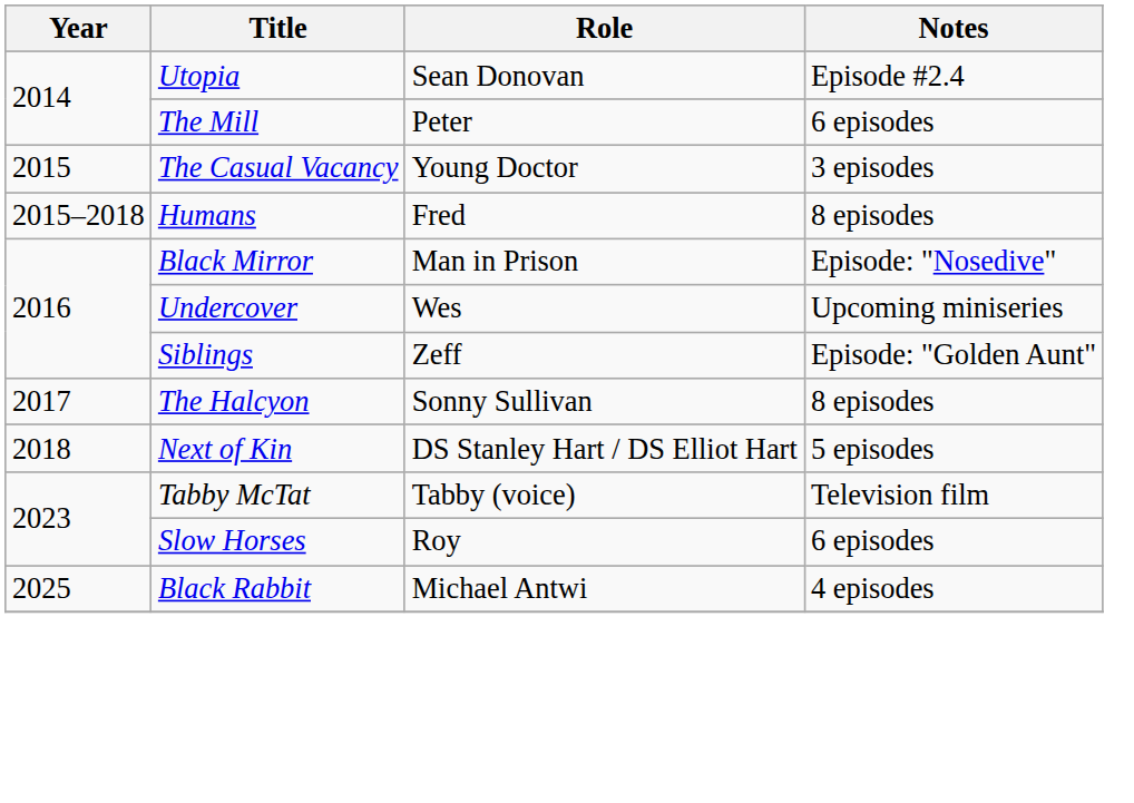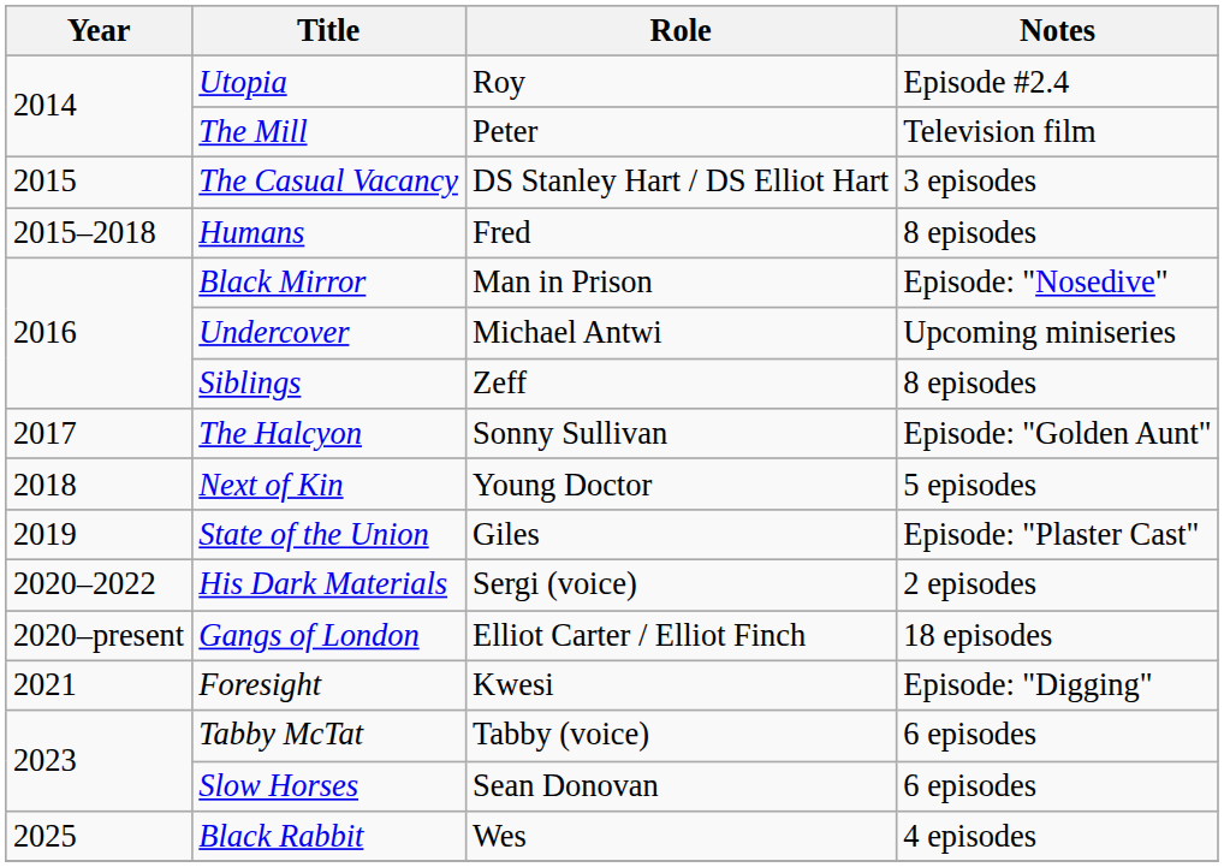 <table class="wikitable sortable">
 <tr>
 <th>Year</th>
 <th>Title</th>
 <th>Role</th>
 <th class="unsortable">Notes</th>
 </tr>
 <tr>
 <td rowspan="2">2014</td>
 <td><em><a href='#'>Utopia</a></em></td>
-<td>Sean Donovan</td>
+<td>Roy</td>
 <td>Episode #2.4</td>
 </tr>
 <tr>
 <td><em><a href='#'>The Mill</a></em></td>
 <td>Peter</td>
-<td>6 episodes</td>
+<td>Television film</td>
 </tr>
 <tr>
 <td>2015</td>
 <td><em><a href='#'>The Casual Vacancy</a></em></td>
-<td>Young Doctor</td>
+<td>DS Stanley Hart / DS Elliot Hart</td>
 <td>3 episodes</td>
 </tr>
 <tr>
 <td>2015–2018</td>
 <td><em><a href='#'>Humans</a></em></td>
 <td>Fred</td>
 <td>8 episodes</td>
 </tr>
 <tr>
 <td rowspan="3">2016</td>
 <td><em><a href='#'>Black Mirror</a></em></td>
 <td>Man in Prison</td>
 <td>Episode: "<a href='#'>Nosedive</a>"</td>
 </tr>
 <tr>
 <td><em><a href='#'>Undercover</a></em></td>
-<td>Wes</td>
+<td>Michael Antwi</td>
 <td>Upcoming miniseries</td>
 </tr>
 <tr>
 <td><em><a href='#'>Siblings</a></em></td>
 <td>Zeff</td>
-<td>Episode: "Golden Aunt"</td>
+<td>8 episodes</td>
 </tr>
 <tr>
 <td>2017</td>
 <td><em><a href='#'>The Halcyon</a></em></td>
 <td>Sonny Sullivan</td>
-<td>8 episodes</td>
+<td>Episode: "Golden Aunt"</td>
 </tr>
 <tr>
 <td>2018</td>
 <td><em><a href='#'>Next of Kin</a></em></td>
-<td>DS Stanley Hart / DS Elliot Hart</td>
+<td>Young Doctor</td>
 <td>5 episodes</td>
+</tr>
+<tr>
+<td>2019</td>
+<td><em><a href='#'>State of the Union</a></em></td>
+<td>Giles</td>
+<td>Episode: "Plaster Cast"</td>
+</tr>
+<tr>
+<td>2020–2022</td>
+<td><em><a href='#'>His Dark Materials</a></em></td>
+<td>Sergi (voice)</td>
+<td>2 episodes</td>
+</tr>
+<tr>
+<td>2020–present</td>
+<td><em><a href='#'>Gangs of London</a></em></td>
+<td>Elliot Carter / Elliot Finch</td>
+<td>18 episodes</td>
+</tr>
+<tr>
+<td>2021</td>
+<td><em>Foresight</em></td>
+<td>Kwesi</td>
+<td>Episode: "Digging"</td>
 </tr>
 <tr>
 <td rowspan="2">2023</td>
 <td><em>Tabby McTat</em></td>
 <td>Tabby (voice)</td>
-<td>Television film</td>
+<td>6 episodes</td>
 </tr>
 <tr>
 <td><em><a href='#'>Slow Horses</a></em></td>
-<td>Roy</td>
+<td>Sean Donovan</td>
 <td>6 episodes</td>
 </tr>
 <tr>
 <td>2025</td>
 <td><em><a href='#'>Black Rabbit</a></em></td>
-<td>Michael Antwi</td>
+<td>Wes</td>
 <td>4 episodes</td>
 </tr>
 <tr>
 </tr>
 </table>
